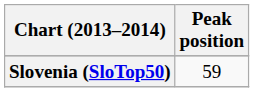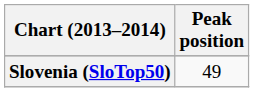 <table class="wikitable sortable plainrowheaders">
 <tr>
 <th scope="col">Chart (2013–2014)</th>
 <th scope="col">Peak<br>position</th>
 </tr>
 <tr>
 </tr>
 <tr>
 </tr>
 <tr>
 </tr>
 <tr>
 </tr>
 <tr>
 </tr>
 <tr>
 </tr>
 <tr>
 </tr>
 <tr>
 </tr>
 <tr>
 </tr>
 <tr>
 </tr>
 <tr>
 </tr>
 <tr>
 </tr>
 <tr>
 </tr>
 <tr>
 <th scope="row">Slovenia (<a href='#'>SloTop50</a>)</th>
-<td align=center>59</td>
+<td align=center>49</td>
 </tr>
 <tr>
 </tr>
 <tr>
 </tr>
 <tr>
 </tr>
 <tr>
 </tr>
 </table>
